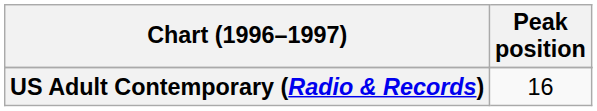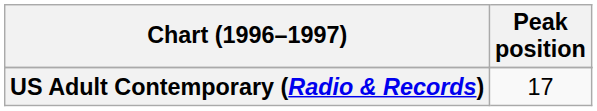 <table class="wikitable sortable plainrowheaders" style="text-align:center">
 <tr>
 <th scope="col">Chart (1996–1997)</th>
 <th scope="col">Peak<br>position</th>
 </tr>
 <tr>
 </tr>
 <tr>
 <th scope="row">US Adult Contemporary (<em><a href='#'>Radio & Records</a></em>)</th>
-<td>16</td>
+<td>17</td>
 </tr>
 </table>
